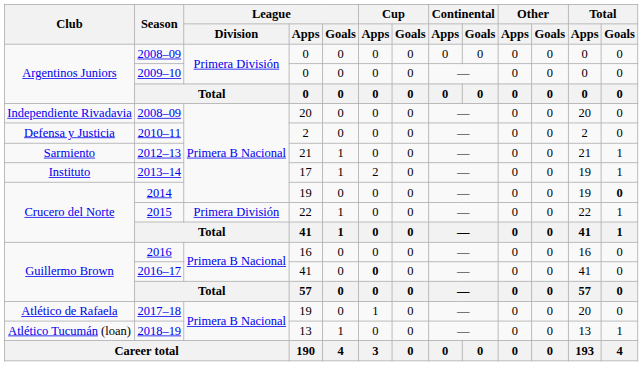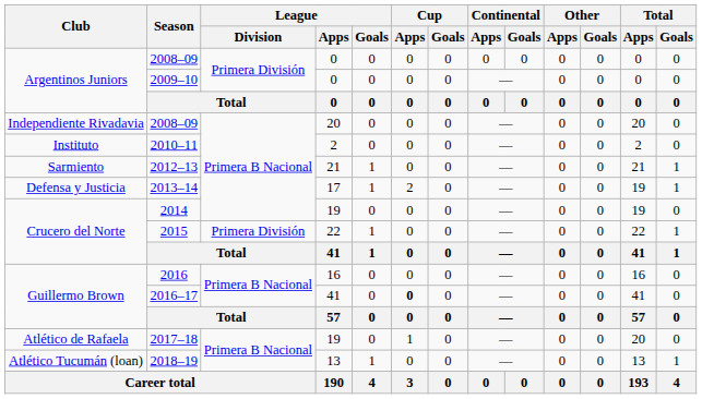 <table class="wikitable" style="text-align:center">
 <tr>
 <th rowspan="2">Club</th>
 <th rowspan="2">Season</th>
 <th colspan="3">League</th>
 <th colspan="2">Cup</th>
 <th colspan="2">Continental</th>
 <th colspan="2">Other</th>
 <th colspan="2">Total</th>
 </tr>
 <tr>
 <th>Division</th>
 <th>Apps</th>
 <th>Goals</th>
 <th>Apps</th>
 <th>Goals</th>
 <th>Apps</th>
 <th>Goals</th>
 <th>Apps</th>
 <th>Goals</th>
 <th>Apps</th>
 <th>Goals</th>
 </tr>
 <tr>
 <td rowspan="3"><a href='#'>Argentinos Juniors</a></td>
 <td><a href='#'>2008–09</a></td>
 <td rowspan="2"><a href='#'>Primera División</a></td>
 <td>0</td>
 <td>0</td>
 <td>0</td>
 <td>0</td>
 <td>0</td>
 <td>0</td>
 <td>0</td>
 <td>0</td>
 <td>0</td>
 <td>0</td>
 </tr>
 <tr>
 <td><a href='#'>2009–10</a></td>
 <td>0</td>
 <td>0</td>
 <td>0</td>
 <td>0</td>
 <td colspan="2">—</td>
 <td>0</td>
 <td>0</td>
 <td>0</td>
 <td>0</td>
 </tr>
 <tr>
 <th colspan="2">Total</th>
 <th>0</th>
 <th>0</th>
 <th>0</th>
 <th>0</th>
 <th>0</th>
 <th>0</th>
 <th>0</th>
 <th>0</th>
 <th>0</th>
 <th>0</th>
 </tr>
 <tr>
 <td rowspan="1"><a href='#'>Independiente Rivadavia</a></td>
 <td><a href='#'>2008–09</a></td>
 <td rowspan="5"><a href='#'>Primera B Nacional</a></td>
 <td>20</td>
 <td>0</td>
 <td>0</td>
 <td>0</td>
 <td colspan="2">—</td>
 <td>0</td>
 <td>0</td>
 <td>20</td>
 <td>0</td>
 </tr>
 <tr>
-<td rowspan="1"><a href='#'>Defensa y Justicia</a></td>
+<td rowspan="1"><a href='#'>Instituto</a></td>
 <td><a href='#'>2010–11</a></td>
 <td>2</td>
 <td>0</td>
 <td>0</td>
 <td>0</td>
 <td colspan="2">—</td>
 <td>0</td>
 <td>0</td>
 <td>2</td>
 <td>0</td>
 </tr>
 <tr>
 <td rowspan="1"><a href='#'>Sarmiento</a></td>
 <td><a href='#'>2012–13</a></td>
 <td>21</td>
 <td>1</td>
 <td>0</td>
 <td>0</td>
 <td colspan="2">—</td>
 <td>0</td>
 <td>0</td>
 <td>21</td>
 <td>1</td>
 </tr>
 <tr>
-<td rowspan="1"><a href='#'>Instituto</a></td>
+<td rowspan="1"><a href='#'>Defensa y Justicia</a></td>
 <td><a href='#'>2013–14</a></td>
 <td>17</td>
 <td>1</td>
 <td>2</td>
 <td>0</td>
 <td colspan="2">—</td>
 <td>0</td>
 <td>0</td>
 <td>19</td>
 <td>1</td>
 </tr>
 <tr>
 <td rowspan="3"><a href='#'>Crucero del Norte</a></td>
 <td><a href='#'>2014</a></td>
 <td>19</td>
 <td>0</td>
 <td>0</td>
 <td>0</td>
 <td colspan="2">—</td>
 <td>0</td>
 <td>0</td>
 <td>19</td>
-<td><strong>0</strong></td>
+<td>0</td>
 </tr>
 <tr>
 <td><a href='#'>2015</a></td>
 <td rowspan="1"><a href='#'>Primera División</a></td>
 <td>22</td>
 <td>1</td>
 <td>0</td>
 <td>0</td>
 <td colspan="2">—</td>
 <td>0</td>
 <td>0</td>
 <td>22</td>
 <td>1</td>
 </tr>
 <tr>
 <th colspan="2">Total</th>
 <th>41</th>
 <th>1</th>
 <th>0</th>
 <th>0</th>
 <th colspan="2">—</th>
 <th>0</th>
 <th>0</th>
 <th>41</th>
 <th>1</th>
 </tr>
 <tr>
 <td rowspan="3"><a href='#'>Guillermo Brown</a></td>
 <td><a href='#'>2016</a></td>
 <td rowspan="2"><a href='#'>Primera B Nacional</a></td>
 <td>16</td>
 <td>0</td>
 <td>0</td>
 <td>0</td>
 <td colspan="2">—</td>
 <td>0</td>
 <td>0</td>
 <td>16</td>
 <td>0</td>
 </tr>
 <tr>
 <td><a href='#'>2016–17</a></td>
 <td>41</td>
 <td>0</td>
 <td><strong>0</strong></td>
 <td>0</td>
 <td colspan="2">—</td>
 <td>0</td>
 <td>0</td>
 <td>41</td>
 <td>0</td>
 </tr>
 <tr>
 <th colspan="2">Total</th>
 <th>57</th>
 <th>0</th>
 <th>0</th>
 <th>0</th>
 <th colspan="2">—</th>
 <th>0</th>
 <th>0</th>
 <th>57</th>
 <th>0</th>
 </tr>
 <tr>
 <td rowspan="1"><a href='#'>Atlético de Rafaela</a></td>
 <td><a href='#'>2017–18</a></td>
 <td rowspan="2"><a href='#'>Primera B Nacional</a></td>
 <td>19</td>
 <td>0</td>
 <td>1</td>
 <td>0</td>
 <td colspan="2">—</td>
 <td>0</td>
 <td>0</td>
 <td>20</td>
 <td>0</td>
 </tr>
 <tr>
 <td rowspan="1"><a href='#'>Atlético Tucumán</a> (loan)</td>
 <td><a href='#'>2018–19</a></td>
 <td>13</td>
 <td>1</td>
 <td>0</td>
 <td>0</td>
 <td colspan="2">—</td>
 <td>0</td>
 <td>0</td>
 <td>13</td>
 <td>1</td>
 </tr>
 <tr>
 <th colspan="3">Career total</th>
 <th>190</th>
 <th>4</th>
 <th>3</th>
 <th>0</th>
 <th>0</th>
 <th>0</th>
 <th>0</th>
 <th>0</th>
 <th>193</th>
 <th>4</th>
 </tr>
 </table>
